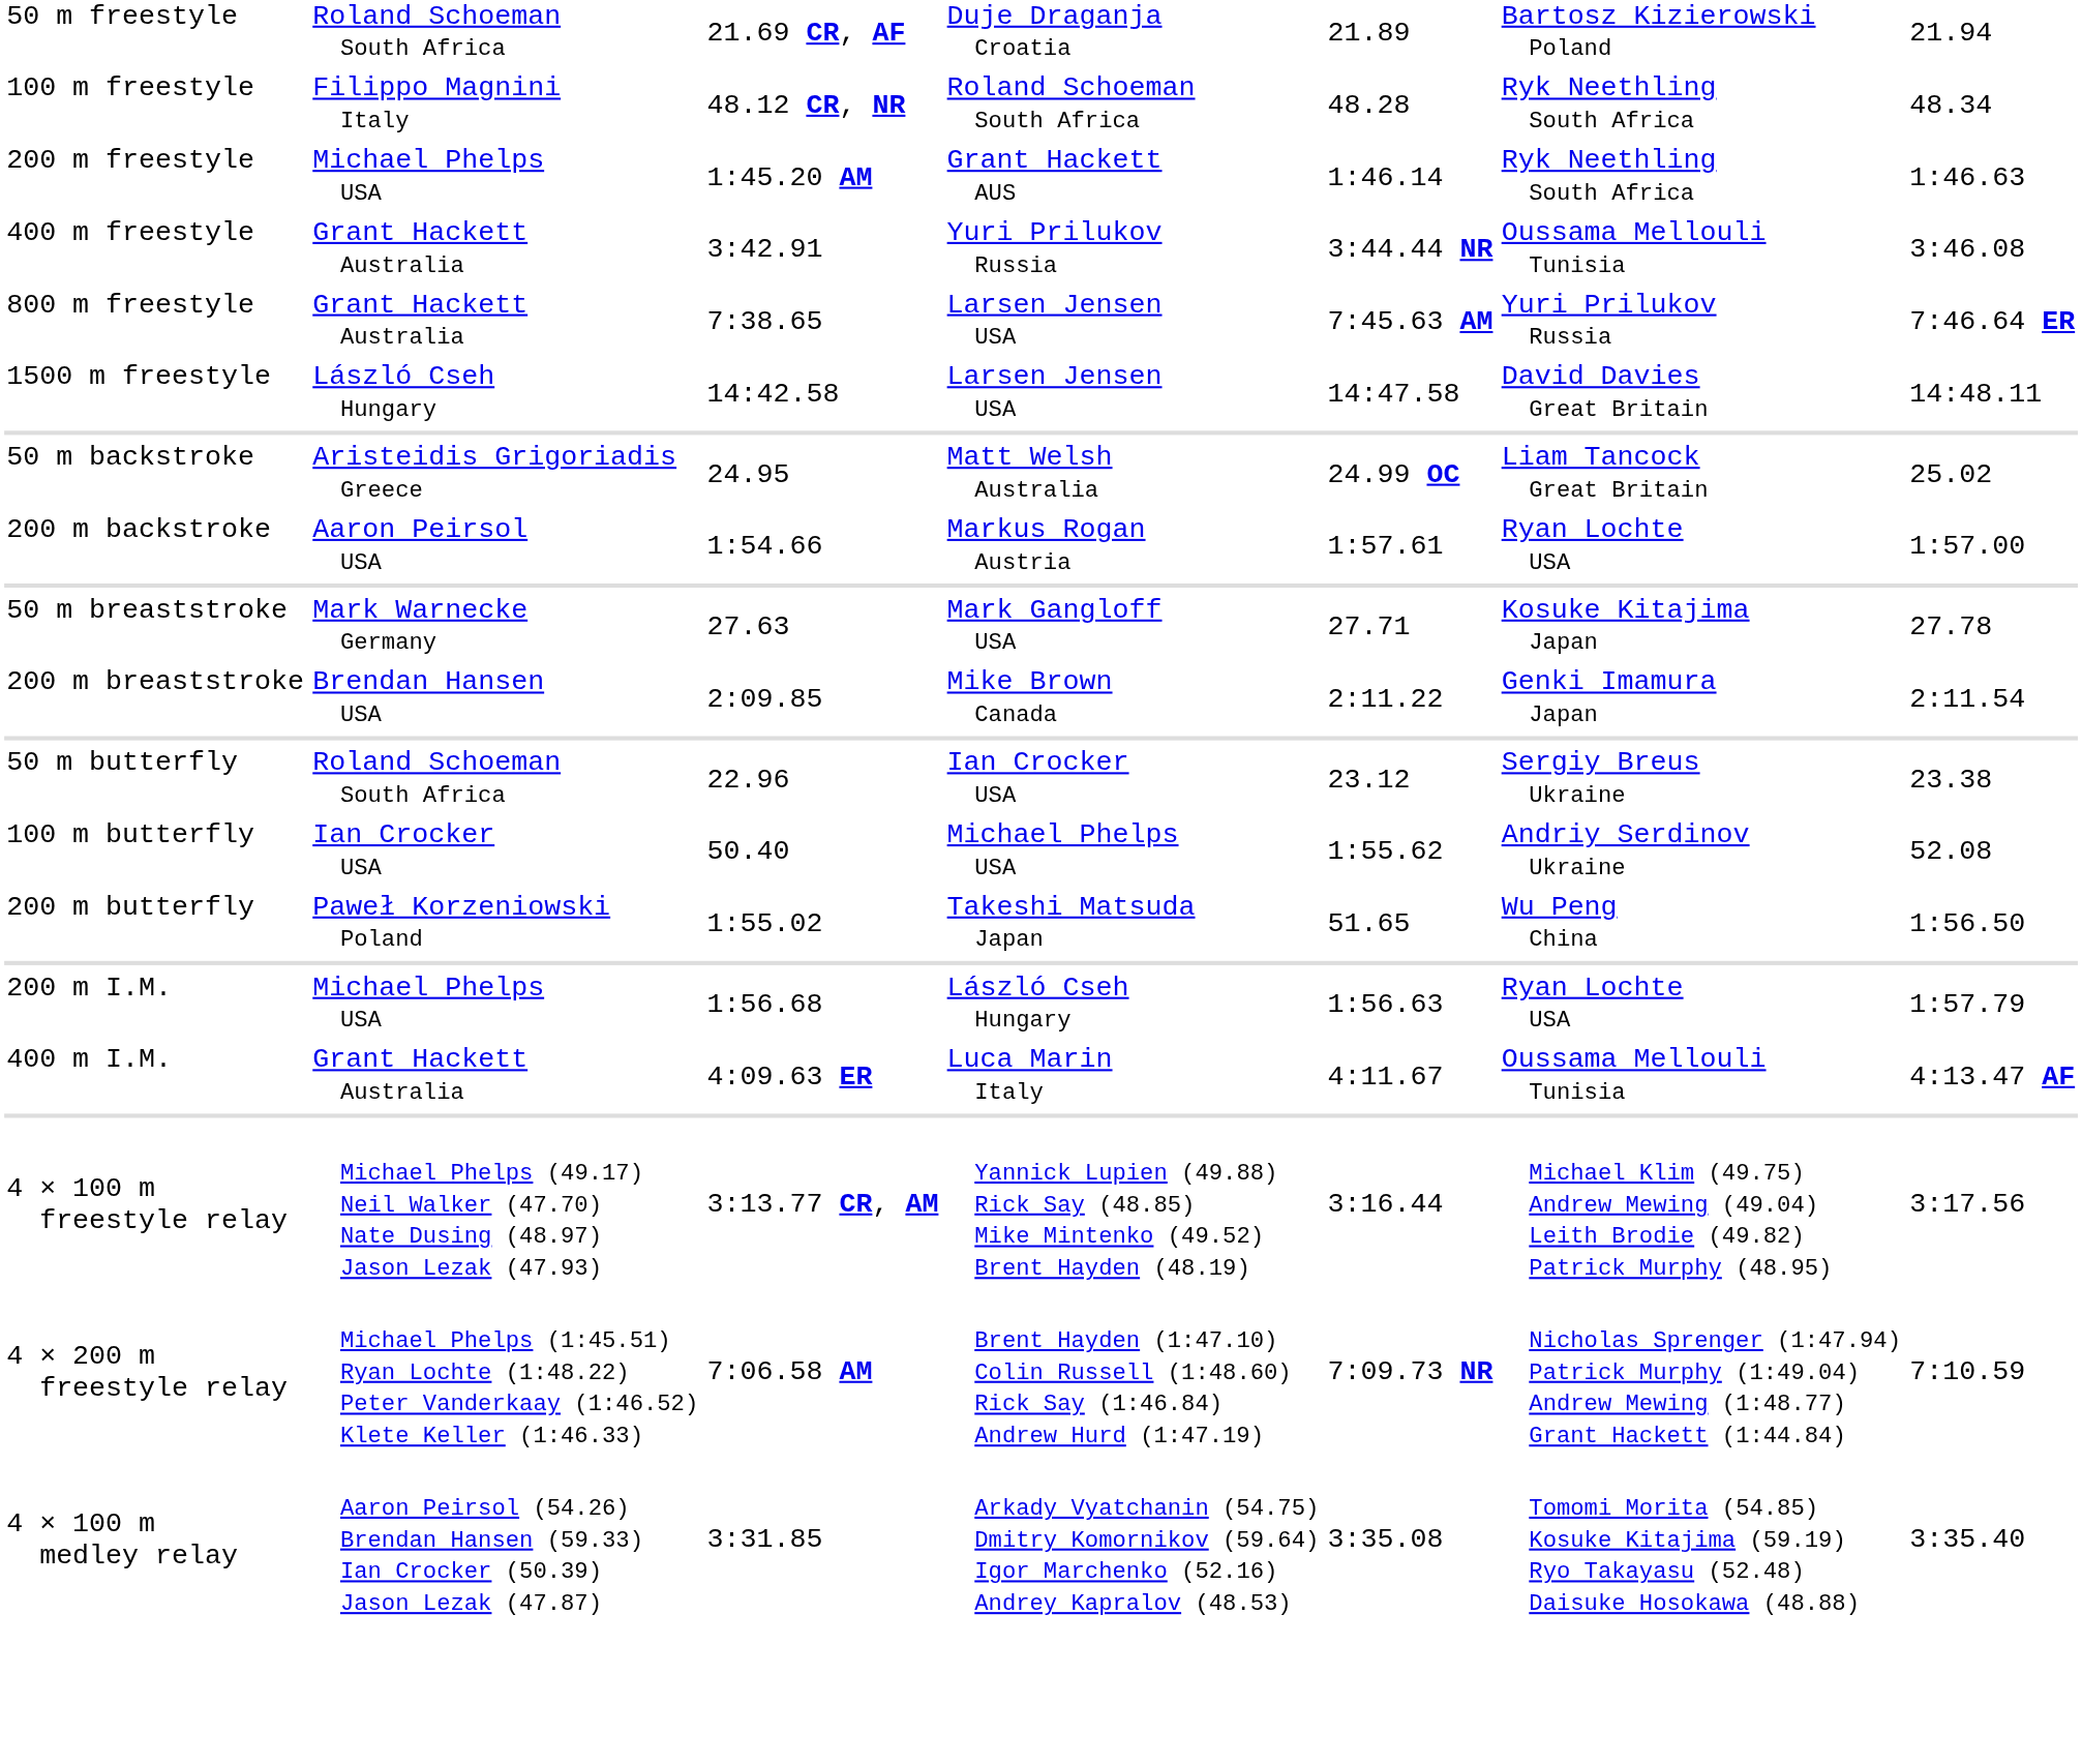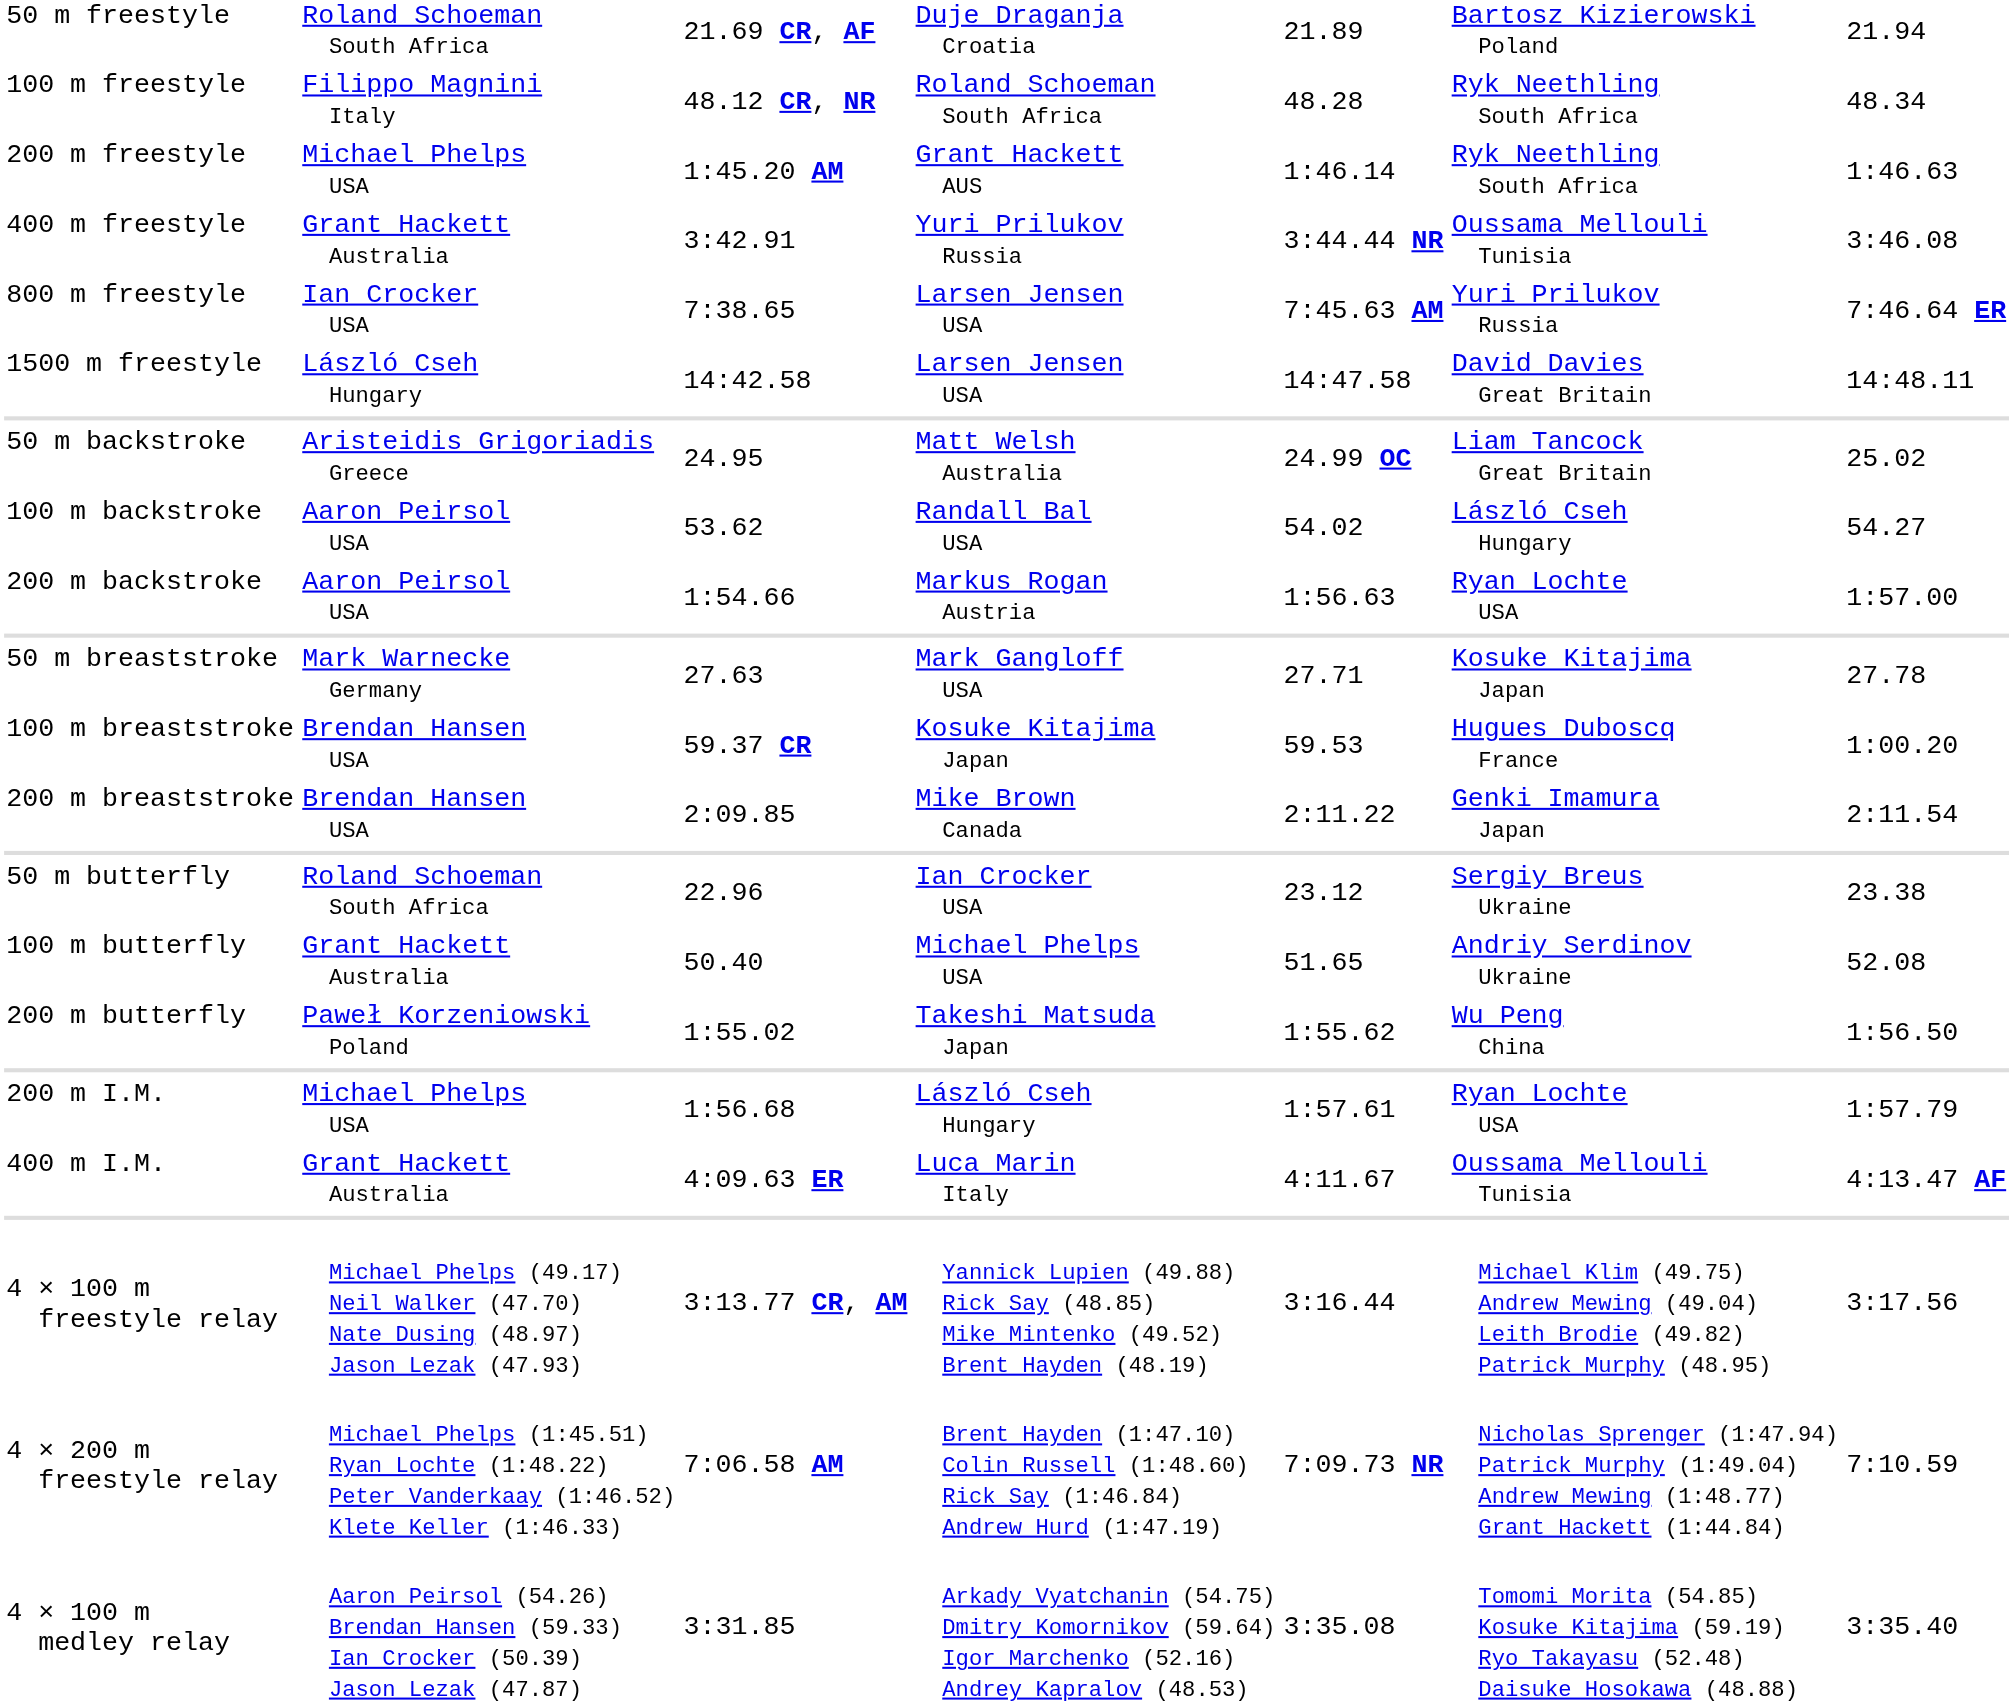 <table>
 <tr>
 <td>50 m freestyle<br>   </td>
 <td><a href='#'>Roland Schoeman</a><br><small>   South Africa </small></td>
 <td>21.69 <strong><a href='#'>CR</a></strong>, <strong><a href='#'>AF</a></strong></td>
 <td><a href='#'>Duje Draganja</a><br><small>   Croatia </small></td>
 <td>21.89</td>
 <td><a href='#'>Bartosz Kizierowski</a><br><small>   Poland </small></td>
 <td>21.94</td>
 </tr>
 <tr>
 <td>100 m freestyle<br>   </td>
 <td><a href='#'>Filippo Magnini</a><br><small>   Italy </small></td>
 <td>48.12 <strong><a href='#'>CR</a></strong>, <strong><a href='#'>NR</a></strong></td>
 <td><a href='#'>Roland Schoeman</a><br><small>   South Africa </small></td>
 <td>48.28</td>
 <td><a href='#'>Ryk Neethling</a><br><small>   South Africa </small></td>
 <td>48.34</td>
 </tr>
 <tr>
 <td>200 m freestyle<br>   </td>
 <td><a href='#'>Michael Phelps</a><br><small>   USA </small></td>
 <td>1:45.20 <strong><a href='#'>AM</a></strong></td>
 <td><a href='#'>Grant Hackett</a><br><small>   AUS </small></td>
 <td>1:46.14</td>
 <td><a href='#'>Ryk Neethling</a><br><small>   South Africa </small></td>
 <td>1:46.63</td>
 </tr>
 <tr>
 <td>400 m freestyle<br>   </td>
 <td><a href='#'>Grant Hackett</a><br><small>   Australia </small></td>
 <td>3:42.91</td>
 <td><a href='#'>Yuri Prilukov</a><br><small>   Russia </small></td>
 <td>3:44.44 <strong><a href='#'>NR</a></strong></td>
 <td><a href='#'>Oussama Mellouli</a><br><small>   Tunisia </small></td>
 <td>3:46.08</td>
 </tr>
 <tr>
 <td>800 m freestyle<br>   </td>
-<td><a href='#'>Grant Hackett</a><br><small>   Australia </small></td>
+<td><a href='#'>Ian Crocker</a><br><small>   USA </small></td>
 <td>7:38.65 </td>
 <td><a href='#'>Larsen Jensen</a><br><small>   USA </small></td>
 <td>7:45.63 <strong><a href='#'>AM</a></strong></td>
 <td><a href='#'>Yuri Prilukov</a><br><small>   Russia </small></td>
 <td>7:46.64 <strong><a href='#'>ER</a></strong></td>
 </tr>
 <tr>
 <td>1500 m freestyle<br>   </td>
 <td><a href='#'>László Cseh</a><br><small>   Hungary </small></td>
 <td>14:42.58</td>
 <td><a href='#'>Larsen Jensen</a><br><small>   USA </small></td>
 <td>14:47.58</td>
 <td><a href='#'>David Davies</a><br><small>   Great Britain </small></td>
 <td>14:48.11</td>
 </tr>
 <tr bgcolor=#DDDDDD>
 <td colspan=7></td>
 </tr>
 <tr>
 <td>50 m backstroke<br>   </td>
 <td><a href='#'>Aristeidis Grigoriadis</a><br><small>   Greece </small></td>
 <td>24.95</td>
 <td><a href='#'>Matt Welsh</a><br><small>   Australia </small></td>
 <td>24.99 <strong><a href='#'>OC</a></strong></td>
 <td><a href='#'>Liam Tancock</a><br><small>   Great Britain </small></td>
 <td>25.02</td>
 </tr>
 <tr>
+<td>100 m backstroke<br>   </td>
+<td><a href='#'>Aaron Peirsol</a><br><small>   USA </small></td>
+<td>53.62</td>
+<td><a href='#'>Randall Bal</a><br><small>   USA </small></td>
+<td>54.02</td>
+<td><a href='#'>László Cseh</a><br><small>   Hungary </small></td>
+<td>54.27</td>
+</tr>
+<tr>
 <td>200 m backstroke<br>   </td>
 <td><a href='#'>Aaron Peirsol</a><br><small>   USA </small></td>
 <td>1:54.66 </td>
 <td><a href='#'>Markus Rogan</a><br><small>   Austria </small></td>
-<td>1:57.61</td>
+<td>1:56.63</td>
 <td><a href='#'>Ryan Lochte</a><br><small>   USA </small></td>
 <td>1:57.00</td>
 </tr>
 <tr bgcolor=#DDDDDD>
 <td colspan=7></td>
 </tr>
 <tr>
 <td>50 m breaststroke<br>   </td>
 <td><a href='#'>Mark Warnecke</a><br><small>   Germany </small></td>
 <td>27.63</td>
 <td><a href='#'>Mark Gangloff</a><br><small>   USA </small></td>
 <td>27.71</td>
 <td><a href='#'>Kosuke Kitajima</a><br><small>   Japan </small></td>
 <td>27.78</td>
+</tr>
+<tr>
+<td>100 m breaststroke<br>   </td>
+<td><a href='#'>Brendan Hansen</a><br><small>   USA </small></td>
+<td>59.37 <strong><a href='#'>CR</a></strong></td>
+<td><a href='#'>Kosuke Kitajima</a><br><small>   Japan </small></td>
+<td>59.53</td>
+<td><a href='#'>Hugues Duboscq</a><br><small>   France </small></td>
+<td>1:00.20</td>
 </tr>
 <tr>
 <td>200 m breaststroke<br>   </td>
 <td><a href='#'>Brendan Hansen</a><br><small>   USA </small></td>
 <td>2:09.85</td>
 <td><a href='#'>Mike Brown</a><br><small>   Canada </small></td>
 <td>2:11.22</td>
 <td><a href='#'>Genki Imamura</a><br><small>   Japan </small></td>
 <td>2:11.54</td>
 </tr>
 <tr bgcolor=#DDDDDD>
 <td colspan=7></td>
 </tr>
 <tr>
 <td>50 m butterfly<br>   </td>
 <td><a href='#'>Roland Schoeman</a><br><small>   South Africa </small></td>
 <td>22.96 </td>
 <td><a href='#'>Ian Crocker</a><br><small>   USA </small></td>
 <td>23.12</td>
 <td><a href='#'>Sergiy Breus</a><br><small>   Ukraine </small></td>
 <td>23.38</td>
 </tr>
 <tr>
 <td>100 m butterfly<br>   </td>
-<td><a href='#'>Ian Crocker</a><br><small>   USA </small></td>
+<td><a href='#'>Grant Hackett</a><br><small>   Australia </small></td>
 <td>50.40 </td>
 <td><a href='#'>Michael Phelps</a><br><small>   USA </small></td>
-<td>1:55.62</td>
+<td>51.65</td>
 <td><a href='#'>Andriy Serdinov</a><br><small>   Ukraine </small></td>
 <td>52.08</td>
 </tr>
 <tr>
 <td>200 m butterfly<br>   </td>
 <td><a href='#'>Paweł Korzeniowski</a><br><small>   Poland </small></td>
 <td>1:55.02</td>
 <td><a href='#'>Takeshi Matsuda</a><br><small>   Japan </small></td>
-<td>51.65</td>
+<td>1:55.62</td>
 <td><a href='#'>Wu Peng</a><br><small>   China </small></td>
 <td>1:56.50</td>
 </tr>
 <tr bgcolor=#DDDDDD>
 <td colspan=7></td>
 </tr>
 <tr>
 <td>200 m I.M.<br>   </td>
 <td><a href='#'>Michael Phelps</a><br><small>   USA </small></td>
 <td>1:56.68</td>
 <td><a href='#'>László Cseh</a><br><small>   Hungary </small></td>
-<td>1:56.63</td>
+<td>1:57.61</td>
 <td><a href='#'>Ryan Lochte</a><br><small>   USA </small></td>
 <td>1:57.79</td>
 </tr>
 <tr>
 <td>400 m I.M.<br>   </td>
 <td><a href='#'>Grant Hackett</a><br><small>   Australia </small></td>
 <td>4:09.63 <strong><a href='#'>ER</a></strong></td>
 <td><a href='#'>Luca Marin</a><br><small>   Italy </small></td>
 <td>4:11.67</td>
 <td><a href='#'>Oussama Mellouli</a><br><small>   Tunisia </small></td>
 <td>4:13.47 <strong><a href='#'>AF</a></strong></td>
 </tr>
 <tr bgcolor=#DDDDDD>
 <td colspan=7></td>
 </tr>
 <tr>
 <td>4 × 100 m<br>   freestyle relay<br> </td>
 <td><br><small>  <a href='#'>Michael Phelps</a> (49.17)<br>  <a href='#'>Neil Walker</a> (47.70)<br>  <a href='#'>Nate Dusing</a> (48.97)<br>  <a href='#'>Jason Lezak</a> (47.93)</small></td>
 <td>3:13.77 <strong><a href='#'>CR</a></strong>, <strong><a href='#'>AM</a></strong></td>
 <td><br><small>  <a href='#'>Yannick Lupien</a> (49.88)<br>  <a href='#'>Rick Say</a> (48.85)<br>  <a href='#'>Mike Mintenko</a> (49.52)<br>  <a href='#'>Brent Hayden</a> (48.19)</small></td>
 <td>3:16.44</td>
 <td><br><small>  <a href='#'>Michael Klim</a> (49.75)<br>  <a href='#'>Andrew Mewing</a> (49.04)<br>  <a href='#'>Leith Brodie</a> (49.82)<br>  <a href='#'>Patrick Murphy</a> (48.95)</small></td>
 <td>3:17.56</td>
 </tr>
 <tr>
 <td>4 × 200 m<br>   freestyle relay<br> </td>
 <td><br><small>  <a href='#'>Michael Phelps</a> (1:45.51)<br>  <a href='#'>Ryan Lochte</a> (1:48.22)<br>  <a href='#'>Peter Vanderkaay</a> (1:46.52)<br>  <a href='#'>Klete Keller</a> (1:46.33)</small></td>
 <td>7:06.58 <strong><a href='#'>AM</a></strong></td>
 <td><br><small>  <a href='#'>Brent Hayden</a> (1:47.10)<br>  <a href='#'>Colin Russell</a> (1:48.60)<br>  <a href='#'>Rick Say</a> (1:46.84)<br>  <a href='#'>Andrew Hurd</a> (1:47.19)</small></td>
 <td>7:09.73 <strong><a href='#'>NR</a></strong></td>
 <td><br><small>  <a href='#'>Nicholas Sprenger</a> (1:47.94)<br>  <a href='#'>Patrick Murphy</a> (1:49.04)<br>  <a href='#'>Andrew Mewing</a> (1:48.77)<br>  <a href='#'>Grant Hackett</a> (1:44.84)</small></td>
 <td>7:10.59</td>
 </tr>
 <tr>
 <td>4 × 100 m<br>   medley relay<br> </td>
 <td><br><small>  <a href='#'>Aaron Peirsol</a> (54.26)<br>  <a href='#'>Brendan Hansen</a> (59.33)<br>  <a href='#'>Ian Crocker</a> (50.39)<br>  <a href='#'>Jason Lezak</a> (47.87)</small></td>
 <td>3:31.85</td>
 <td><br><small>  <a href='#'>Arkady Vyatchanin</a> (54.75)<br>  <a href='#'>Dmitry Komornikov</a> (59.64)<br>  <a href='#'>Igor Marchenko</a> (52.16)<br>  <a href='#'>Andrey Kapralov</a> (48.53)</small></td>
 <td>3:35.08</td>
 <td><br><small>  <a href='#'>Tomomi Morita</a> (54.85)<br>  <a href='#'>Kosuke Kitajima</a> (59.19)<br>  <a href='#'>Ryo Takayasu</a> (52.48)<br>  <a href='#'>Daisuke Hosokawa</a> (48.88)</small></td>
 <td>3:35.40</td>
 </tr>
 </table>
